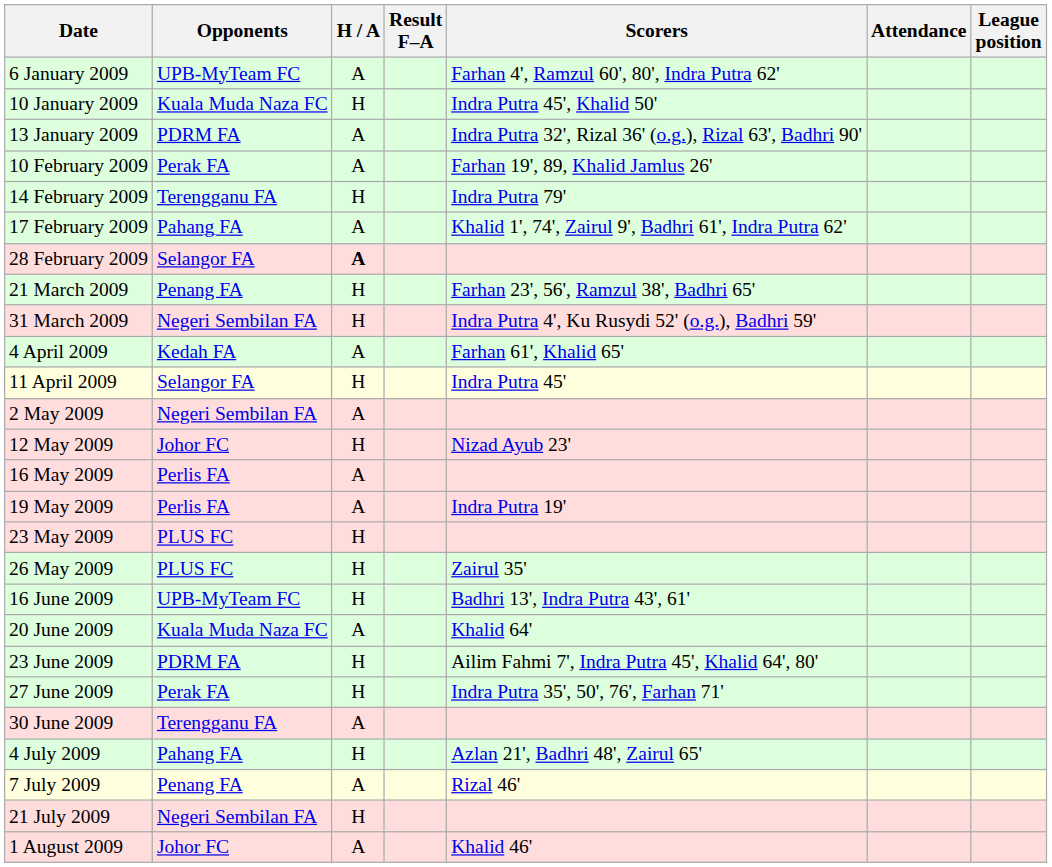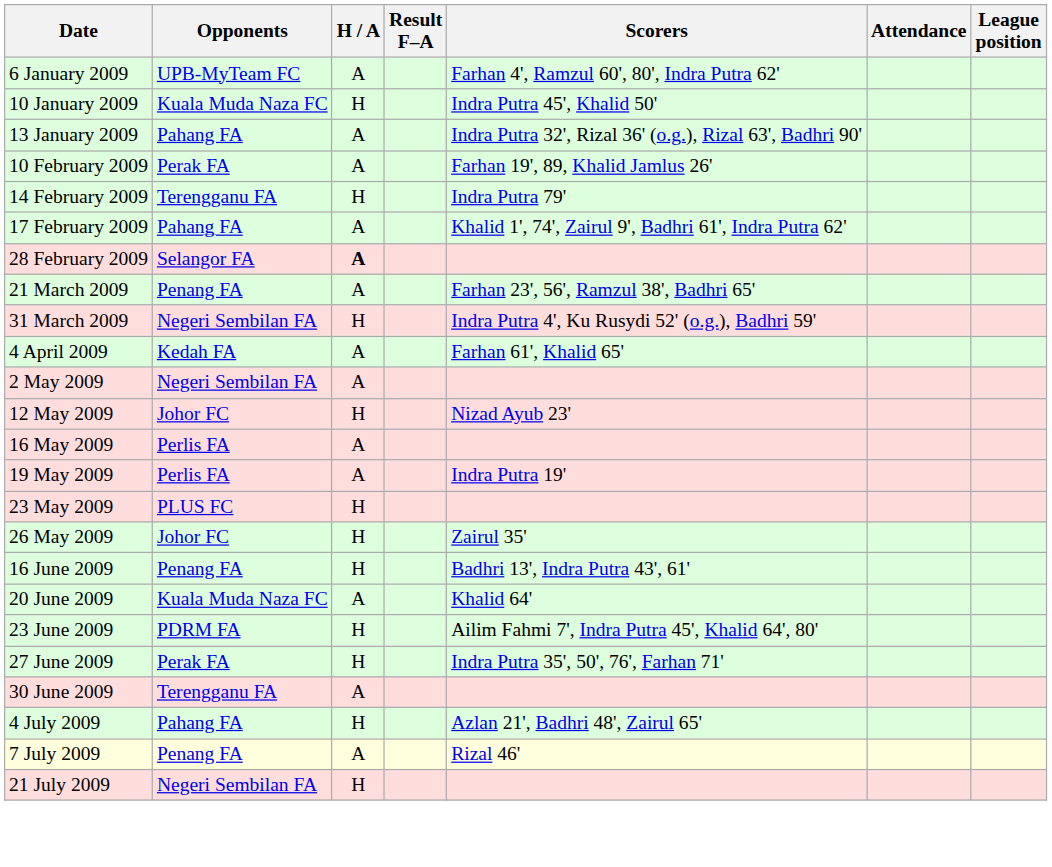 <table class="wikitable" style="text-align:center">
 <tr>
 <th>Date</th>
 <th>Opponents</th>
 <th>H / A</th>
 <th>Result<br>F–A</th>
 <th>Scorers</th>
 <th>Attendance</th>
 <th>League<br>position</th>
 </tr>
 <tr bgcolor="#ddffdd">
 <td align="left">6 January 2009</td>
 <td align="left"><a href='#'>UPB-MyTeam FC</a></td>
 <td>A</td>
 <td></td>
 <td align="left"><a href='#'>Farhan</a> 4', <a href='#'>Ramzul</a> 60', 80', <a href='#'>Indra Putra</a> 62'</td>
 <td></td>
 <td align="left"></td>
 </tr>
 <tr bgcolor="#ddffdd">
 <td align="left">10 January 2009</td>
 <td align="left"><a href='#'>Kuala Muda Naza FC</a></td>
 <td>H</td>
 <td></td>
 <td align="left"><a href='#'>Indra Putra</a> 45', <a href='#'>Khalid</a> 50'</td>
 <td></td>
 <td align="left"></td>
 </tr>
 <tr bgcolor="#ddffdd">
 <td align="left">13 January 2009</td>
-<td align="left"><a href='#'>PDRM FA</a></td>
+<td align="left"><a href='#'>Pahang FA</a></td>
 <td>A</td>
 <td></td>
 <td align="left"><a href='#'>Indra Putra</a> 32', Rizal 36' (<a href='#'>o.g.</a>), <a href='#'>Rizal</a> 63', <a href='#'>Badhri</a> 90'</td>
 <td></td>
 <td align="left"></td>
 </tr>
 <tr bgcolor="#ddffdd">
 <td align="left">10 February 2009</td>
 <td align="left"><a href='#'>Perak FA</a></td>
 <td>A</td>
 <td></td>
 <td align="left"><a href='#'>Farhan</a> 19', 89, <a href='#'>Khalid Jamlus</a> 26'</td>
 <td></td>
 <td align="left"></td>
 </tr>
 <tr bgcolor="#ddffdd">
 <td align="left">14 February 2009</td>
 <td align="left"><a href='#'>Terengganu FA</a></td>
 <td>H</td>
 <td></td>
 <td align="left"><a href='#'>Indra Putra</a> 79' </td>
 <td></td>
 <td align="left"></td>
 </tr>
 <tr bgcolor="#ddffdd">
 <td align="left">17 February 2009</td>
 <td align="left"><a href='#'>Pahang FA</a></td>
 <td>A</td>
 <td></td>
 <td align="left"><a href='#'>Khalid</a> 1', 74', <a href='#'>Zairul</a> 9', <a href='#'>Badhri</a> 61', <a href='#'>Indra Putra</a> 62'</td>
 <td></td>
 <td align="left"></td>
 </tr>
 <tr bgcolor="#ffdddd">
 <td align="left">28 February 2009</td>
 <td align="left"><a href='#'>Selangor FA</a></td>
 <td><strong>A</strong></td>
 <td></td>
 <td align="left"></td>
 <td></td>
 <td align="left"></td>
 </tr>
 <tr bgcolor="#ddffdd">
 <td align="left">21 March 2009</td>
 <td align="left"><a href='#'>Penang FA</a></td>
-<td>H</td>
+<td>A</td>
 <td></td>
 <td align="left"><a href='#'>Farhan</a> 23', 56', <a href='#'>Ramzul</a> 38', <a href='#'>Badhri</a> 65'</td>
 <td></td>
 <td align="left"></td>
 </tr>
 <tr bgcolor="#ffdddd">
 <td align="left">31 March 2009</td>
 <td align="left"><a href='#'>Negeri Sembilan FA</a></td>
 <td>H</td>
 <td></td>
 <td align="left"><a href='#'>Indra Putra</a> 4', Ku Rusydi 52' (<a href='#'>o.g.</a>), <a href='#'>Badhri</a> 59'</td>
 <td></td>
 <td align="left"></td>
 </tr>
 <tr bgcolor="#ddffdd">
 <td align="left">4 April 2009</td>
 <td align="left"><a href='#'>Kedah FA</a></td>
 <td>A</td>
 <td></td>
 <td align="left"><a href='#'>Farhan</a> 61', <a href='#'>Khalid</a> 65'</td>
-<td></td>
-<td align="left"></td>
-</tr>
-<tr bgcolor="#ffffdd">
-<td align="left">11 April 2009</td>
-<td align="left"><a href='#'>Selangor FA</a></td>
-<td>H</td>
-<td></td>
-<td align="left"><a href='#'>Indra Putra</a> 45'</td>
 <td></td>
 <td align="left"></td>
 </tr>
 <tr bgcolor="#ffdddd">
 <td align="left">2 May 2009</td>
 <td align="left"><a href='#'>Negeri Sembilan FA</a></td>
 <td>A</td>
 <td></td>
 <td align="left"></td>
 <td></td>
 <td align="left"></td>
 </tr>
 <tr bgcolor="#ffdddd">
 <td align="left">12 May 2009</td>
 <td align="left"><a href='#'>Johor FC</a></td>
 <td>H</td>
 <td></td>
 <td align="left"><a href='#'>Nizad Ayub</a> 23'</td>
 <td></td>
 <td align="left"></td>
 </tr>
 <tr bgcolor="#ffdddd">
 <td align="left">16 May 2009</td>
 <td align="left"><a href='#'>Perlis FA</a></td>
 <td>A</td>
 <td></td>
 <td align="left"></td>
 <td></td>
 <td align="left"></td>
 </tr>
 <tr bgcolor="#ffdddd">
 <td align="left">19 May 2009</td>
 <td align="left"><a href='#'>Perlis FA</a></td>
 <td>A</td>
 <td></td>
 <td align="left"><a href='#'>Indra Putra</a> 19'</td>
 <td></td>
 <td align="left"></td>
 </tr>
 <tr bgcolor="#ffdddd">
 <td align="left">23 May 2009</td>
 <td align="left"><a href='#'>PLUS FC</a></td>
 <td>H</td>
 <td></td>
 <td align="left"></td>
 <td></td>
 <td align="left"></td>
 </tr>
 <tr bgcolor="#ddffdd">
 <td align="left">26 May 2009</td>
-<td align="left"><a href='#'>PLUS FC</a></td>
+<td align="left"><a href='#'>Johor FC</a></td>
 <td>H</td>
 <td></td>
 <td align="left"><a href='#'>Zairul</a> 35'</td>
 <td></td>
 <td align="left"></td>
 </tr>
 <tr bgcolor="#ddffdd">
 <td align="left">16 June 2009</td>
-<td align="left"><a href='#'>UPB-MyTeam FC</a></td>
+<td align="left"><a href='#'>Penang FA</a></td>
 <td>H</td>
 <td></td>
 <td align="left"><a href='#'>Badhri</a> 13', <a href='#'>Indra Putra</a> 43', 61'</td>
 <td></td>
 <td align="left"></td>
 </tr>
 <tr bgcolor="#ddffdd">
 <td align="left">20 June 2009</td>
 <td align="left"><a href='#'>Kuala Muda Naza FC</a></td>
 <td>A</td>
 <td></td>
 <td align="left"><a href='#'>Khalid</a> 64'</td>
 <td></td>
 <td align="left"></td>
 </tr>
 <tr bgcolor="#ddffdd">
 <td align="left">23 June 2009</td>
 <td align="left"><a href='#'>PDRM FA</a></td>
 <td>H</td>
 <td></td>
 <td align="left">Ailim Fahmi 7', <a href='#'>Indra Putra</a> 45', <a href='#'>Khalid</a> 64', 80'</td>
 <td></td>
 <td align="left"></td>
 </tr>
 <tr bgcolor="#ddffdd">
 <td align="left">27 June 2009</td>
 <td align="left"><a href='#'>Perak FA</a></td>
 <td>H</td>
 <td></td>
 <td align="left"><a href='#'>Indra Putra</a> 35', 50', 76', <a href='#'>Farhan</a> 71'</td>
 <td></td>
 <td align="left"></td>
 </tr>
 <tr bgcolor="#ffdddd">
 <td align="left">30 June 2009</td>
 <td align="left"><a href='#'>Terengganu FA</a></td>
 <td>A</td>
 <td></td>
 <td align="left"></td>
 <td></td>
 <td align="left"></td>
 </tr>
 <tr bgcolor="#ddffdd">
 <td align="left">4 July 2009</td>
 <td align="left"><a href='#'>Pahang FA</a></td>
 <td>H</td>
 <td></td>
 <td align="left"><a href='#'>Azlan</a> 21', <a href='#'>Badhri</a> 48', <a href='#'>Zairul</a> 65'</td>
 <td></td>
 <td align="left"></td>
 </tr>
 <tr bgcolor="#ffffdd">
 <td align="left">7 July 2009</td>
 <td align="left"><a href='#'>Penang FA</a></td>
 <td>A</td>
 <td></td>
 <td align="left"><a href='#'>Rizal</a> 46'</td>
 <td></td>
 <td align="left"></td>
 </tr>
 <tr bgcolor="#ffdddd">
 <td align="left">21 July 2009</td>
 <td align="left"><a href='#'>Negeri Sembilan FA</a></td>
 <td>H</td>
 <td></td>
 <td align="left"></td>
 <td></td>
 <td align="left"></td>
 </tr>
-<tr bgcolor="#ffdddd">
-<td align="left">1 August 2009</td>
-<td align="left"><a href='#'>Johor FC</a></td>
-<td>A</td>
-<td></td>
-<td align="left"><a href='#'>Khalid</a> 46'</td>
-<td></td>
-<td align="left"></td>
-</tr>
 </table>
